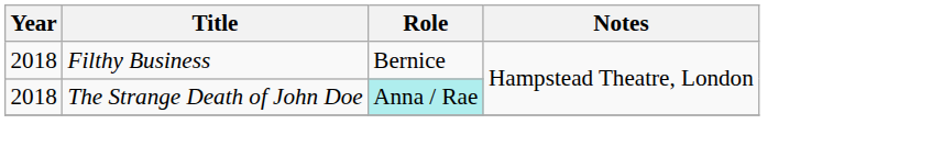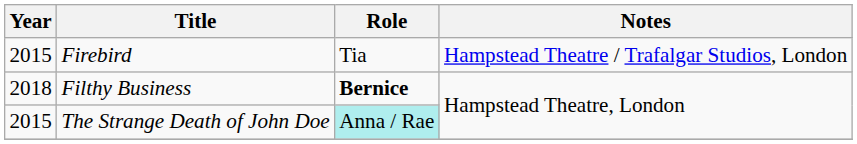 <table class="wikitable sortable">
 <tr>
 <th>Year</th>
 <th>Title</th>
 <th>Role</th>
 <th class="unsortable">Notes</th>
 </tr>
 <tr>
+<td>2015</td>
+<td><em>Firebird</em></td>
+<td>Tia</td>
+<td><a href='#'>Hampstead Theatre</a> / <a href='#'>Trafalgar Studios</a>, London</td>
+</tr>
+<tr>
 <td>2018</td>
 <td><em>Filthy Business</em></td>
-<td>Bernice</td>
+<td><strong>Bernice</strong></td>
 <td rowspan="2">Hampstead Theatre, London</td>
 </tr>
 <tr>
-<td>2018</td>
+<td>2015</td>
 <td><em>The Strange Death of John Doe</em></td>
 <td style="background: paleturquoise;">Anna / Rae</td>
 </tr>
 <tr>
 </tr>
 </table>
